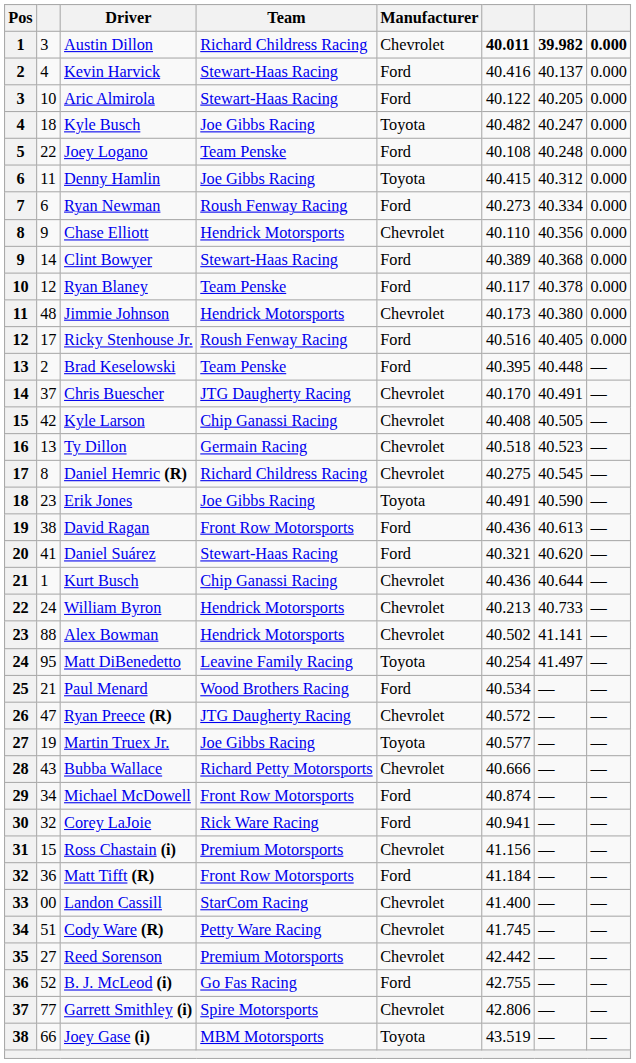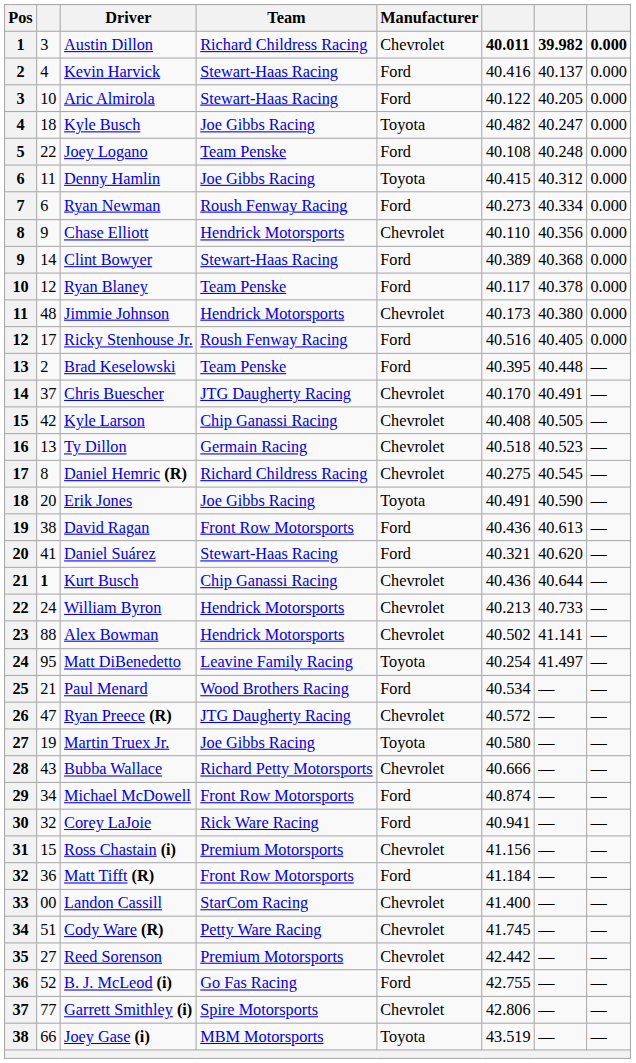 <table class="wikitable" style="font-size:95%">
 <tr>
 <th>Pos</th>
 <th></th>
 <th>Driver</th>
 <th>Team</th>
 <th>Manufacturer</th>
 <th></th>
 <th></th>
 <th></th>
 </tr>
 <tr>
 <th>1</th>
 <td>3</td>
 <td><a href='#'>Austin Dillon</a></td>
 <td><a href='#'>Richard Childress Racing</a></td>
 <td>Chevrolet</td>
 <td><strong>40.011</strong></td>
 <td><strong>39.982</strong></td>
 <td><strong>0.000</strong></td>
 </tr>
 <tr>
 <th>2</th>
 <td>4</td>
 <td><a href='#'>Kevin Harvick</a></td>
 <td><a href='#'>Stewart-Haas Racing</a></td>
 <td>Ford</td>
 <td>40.416</td>
 <td>40.137</td>
 <td>0.000</td>
 </tr>
 <tr>
 <th>3</th>
 <td>10</td>
 <td><a href='#'>Aric Almirola</a></td>
 <td><a href='#'>Stewart-Haas Racing</a></td>
 <td>Ford</td>
 <td>40.122</td>
 <td>40.205</td>
 <td>0.000</td>
 </tr>
 <tr>
 <th>4</th>
 <td>18</td>
 <td><a href='#'>Kyle Busch</a></td>
 <td><a href='#'>Joe Gibbs Racing</a></td>
 <td>Toyota</td>
 <td>40.482</td>
 <td>40.247</td>
 <td>0.000</td>
 </tr>
 <tr>
 <th>5</th>
 <td>22</td>
 <td><a href='#'>Joey Logano</a></td>
 <td><a href='#'>Team Penske</a></td>
 <td>Ford</td>
 <td>40.108</td>
 <td>40.248</td>
 <td>0.000</td>
 </tr>
 <tr>
 <th>6</th>
 <td>11</td>
 <td><a href='#'>Denny Hamlin</a></td>
 <td><a href='#'>Joe Gibbs Racing</a></td>
 <td>Toyota</td>
 <td>40.415</td>
 <td>40.312</td>
 <td>0.000</td>
 </tr>
 <tr>
 <th>7</th>
 <td>6</td>
 <td><a href='#'>Ryan Newman</a></td>
 <td><a href='#'>Roush Fenway Racing</a></td>
 <td>Ford</td>
 <td>40.273</td>
 <td>40.334</td>
 <td>0.000</td>
 </tr>
 <tr>
 <th>8</th>
 <td>9</td>
 <td><a href='#'>Chase Elliott</a></td>
 <td><a href='#'>Hendrick Motorsports</a></td>
 <td>Chevrolet</td>
 <td>40.110</td>
 <td>40.356</td>
 <td>0.000</td>
 </tr>
 <tr>
 <th>9</th>
 <td>14</td>
 <td><a href='#'>Clint Bowyer</a></td>
 <td><a href='#'>Stewart-Haas Racing</a></td>
 <td>Ford</td>
 <td>40.389</td>
 <td>40.368</td>
 <td>0.000</td>
 </tr>
 <tr>
 <th>10</th>
 <td>12</td>
 <td><a href='#'>Ryan Blaney</a></td>
 <td><a href='#'>Team Penske</a></td>
 <td>Ford</td>
 <td>40.117</td>
 <td>40.378</td>
 <td>0.000</td>
 </tr>
 <tr>
 <th>11</th>
 <td>48</td>
 <td><a href='#'>Jimmie Johnson</a></td>
 <td><a href='#'>Hendrick Motorsports</a></td>
 <td>Chevrolet</td>
 <td>40.173</td>
 <td>40.380</td>
 <td>0.000</td>
 </tr>
 <tr>
 <th>12</th>
 <td>17</td>
 <td><a href='#'>Ricky Stenhouse Jr.</a></td>
 <td><a href='#'>Roush Fenway Racing</a></td>
 <td>Ford</td>
 <td>40.516</td>
 <td>40.405</td>
 <td>0.000</td>
 </tr>
 <tr>
 <th>13</th>
 <td>2</td>
 <td><a href='#'>Brad Keselowski</a></td>
 <td><a href='#'>Team Penske</a></td>
 <td>Ford</td>
 <td>40.395</td>
 <td>40.448</td>
 <td>—</td>
 </tr>
 <tr>
 <th>14</th>
 <td>37</td>
 <td><a href='#'>Chris Buescher</a></td>
 <td><a href='#'>JTG Daugherty Racing</a></td>
 <td>Chevrolet</td>
 <td>40.170</td>
 <td>40.491</td>
 <td>—</td>
 </tr>
 <tr>
 <th>15</th>
 <td>42</td>
 <td><a href='#'>Kyle Larson</a></td>
 <td><a href='#'>Chip Ganassi Racing</a></td>
 <td>Chevrolet</td>
 <td>40.408</td>
 <td>40.505</td>
 <td>—</td>
 </tr>
 <tr>
 <th>16</th>
 <td>13</td>
 <td><a href='#'>Ty Dillon</a></td>
 <td><a href='#'>Germain Racing</a></td>
 <td>Chevrolet</td>
 <td>40.518</td>
 <td>40.523</td>
 <td>—</td>
 </tr>
 <tr>
 <th>17</th>
 <td>8</td>
 <td><a href='#'>Daniel Hemric</a> <strong>(R)</strong></td>
 <td><a href='#'>Richard Childress Racing</a></td>
 <td>Chevrolet</td>
 <td>40.275</td>
 <td>40.545</td>
 <td>—</td>
 </tr>
 <tr>
 <th>18</th>
-<td>23</td>
+<td>20</td>
 <td><a href='#'>Erik Jones</a></td>
 <td><a href='#'>Joe Gibbs Racing</a></td>
 <td>Toyota</td>
 <td>40.491</td>
 <td>40.590</td>
 <td>—</td>
 </tr>
 <tr>
 <th>19</th>
 <td>38</td>
 <td><a href='#'>David Ragan</a></td>
 <td><a href='#'>Front Row Motorsports</a></td>
 <td>Ford</td>
 <td>40.436</td>
 <td>40.613</td>
 <td>—</td>
 </tr>
 <tr>
 <th>20</th>
 <td>41</td>
 <td><a href='#'>Daniel Suárez</a></td>
 <td><a href='#'>Stewart-Haas Racing</a></td>
 <td>Ford</td>
 <td>40.321</td>
 <td>40.620</td>
 <td>—</td>
 </tr>
 <tr>
 <th>21</th>
-<td>1</td>
+<td><strong>1</strong></td>
 <td><a href='#'>Kurt Busch</a></td>
 <td><a href='#'>Chip Ganassi Racing</a></td>
 <td>Chevrolet</td>
 <td>40.436</td>
 <td>40.644</td>
 <td>—</td>
 </tr>
 <tr>
 <th>22</th>
 <td>24</td>
 <td><a href='#'>William Byron</a></td>
 <td><a href='#'>Hendrick Motorsports</a></td>
 <td>Chevrolet</td>
 <td>40.213</td>
 <td>40.733</td>
 <td>—</td>
 </tr>
 <tr>
 <th>23</th>
 <td>88</td>
 <td><a href='#'>Alex Bowman</a></td>
 <td><a href='#'>Hendrick Motorsports</a></td>
 <td>Chevrolet</td>
 <td>40.502</td>
 <td>41.141</td>
 <td>—</td>
 </tr>
 <tr>
 <th>24</th>
 <td>95</td>
 <td><a href='#'>Matt DiBenedetto</a></td>
 <td><a href='#'>Leavine Family Racing</a></td>
 <td>Toyota</td>
 <td>40.254</td>
 <td>41.497</td>
 <td>—</td>
 </tr>
 <tr>
 <th>25</th>
 <td>21</td>
 <td><a href='#'>Paul Menard</a></td>
 <td><a href='#'>Wood Brothers Racing</a></td>
 <td>Ford</td>
 <td>40.534</td>
 <td>—</td>
 <td>—</td>
 </tr>
 <tr>
 <th>26</th>
 <td>47</td>
 <td><a href='#'>Ryan Preece</a> <strong>(R)</strong></td>
 <td><a href='#'>JTG Daugherty Racing</a></td>
 <td>Chevrolet</td>
 <td>40.572</td>
 <td>—</td>
 <td>—</td>
 </tr>
 <tr>
 <th>27</th>
 <td>19</td>
 <td><a href='#'>Martin Truex Jr.</a></td>
 <td><a href='#'>Joe Gibbs Racing</a></td>
 <td>Toyota</td>
-<td>40.577</td>
+<td>40.580</td>
 <td>—</td>
 <td>—</td>
 </tr>
 <tr>
 <th>28</th>
 <td>43</td>
 <td><a href='#'>Bubba Wallace</a></td>
 <td><a href='#'>Richard Petty Motorsports</a></td>
 <td>Chevrolet</td>
 <td>40.666</td>
 <td>—</td>
 <td>—</td>
 </tr>
 <tr>
 <th>29</th>
 <td>34</td>
 <td><a href='#'>Michael McDowell</a></td>
 <td><a href='#'>Front Row Motorsports</a></td>
 <td>Ford</td>
 <td>40.874</td>
 <td>—</td>
 <td>—</td>
 </tr>
 <tr>
 <th>30</th>
 <td>32</td>
 <td><a href='#'>Corey LaJoie</a></td>
 <td><a href='#'>Rick Ware Racing</a></td>
 <td>Ford</td>
 <td>40.941</td>
 <td>—</td>
 <td>—</td>
 </tr>
 <tr>
 <th>31</th>
 <td>15</td>
 <td><a href='#'>Ross Chastain</a> <strong>(i)</strong></td>
 <td><a href='#'>Premium Motorsports</a></td>
 <td>Chevrolet</td>
 <td>41.156</td>
 <td>—</td>
 <td>—</td>
 </tr>
 <tr>
 <th>32</th>
 <td>36</td>
 <td><a href='#'>Matt Tifft</a> <strong>(R)</strong></td>
 <td><a href='#'>Front Row Motorsports</a></td>
 <td>Ford</td>
 <td>41.184</td>
 <td>—</td>
 <td>—</td>
 </tr>
 <tr>
 <th>33</th>
 <td>00</td>
 <td><a href='#'>Landon Cassill</a></td>
 <td><a href='#'>StarCom Racing</a></td>
 <td>Chevrolet</td>
 <td>41.400</td>
 <td>—</td>
 <td>—</td>
 </tr>
 <tr>
 <th>34</th>
 <td>51</td>
 <td><a href='#'>Cody Ware</a> <strong>(R)</strong></td>
 <td><a href='#'>Petty Ware Racing</a></td>
 <td>Chevrolet</td>
 <td>41.745</td>
 <td>—</td>
 <td>—</td>
 </tr>
 <tr>
 <th>35</th>
 <td>27</td>
 <td><a href='#'>Reed Sorenson</a></td>
 <td><a href='#'>Premium Motorsports</a></td>
 <td>Chevrolet</td>
 <td>42.442</td>
 <td>—</td>
 <td>—</td>
 </tr>
 <tr>
 <th>36</th>
 <td>52</td>
 <td><a href='#'>B. J. McLeod</a> <strong>(i)</strong></td>
 <td><a href='#'>Go Fas Racing</a></td>
 <td>Ford</td>
 <td>42.755</td>
 <td>—</td>
 <td>—</td>
 </tr>
 <tr>
 <th>37</th>
 <td>77</td>
 <td><a href='#'>Garrett Smithley</a> <strong>(i)</strong></td>
 <td><a href='#'>Spire Motorsports</a></td>
 <td>Chevrolet</td>
 <td>42.806</td>
 <td>—</td>
 <td>—</td>
 </tr>
 <tr>
 <th>38</th>
 <td>66</td>
 <td><a href='#'>Joey Gase</a> <strong>(i)</strong></td>
 <td><a href='#'>MBM Motorsports</a></td>
 <td>Toyota</td>
 <td>43.519</td>
 <td>—</td>
 <td>—</td>
 </tr>
 <tr>
 <th colspan="8"></th>
 </tr>
 </table>
